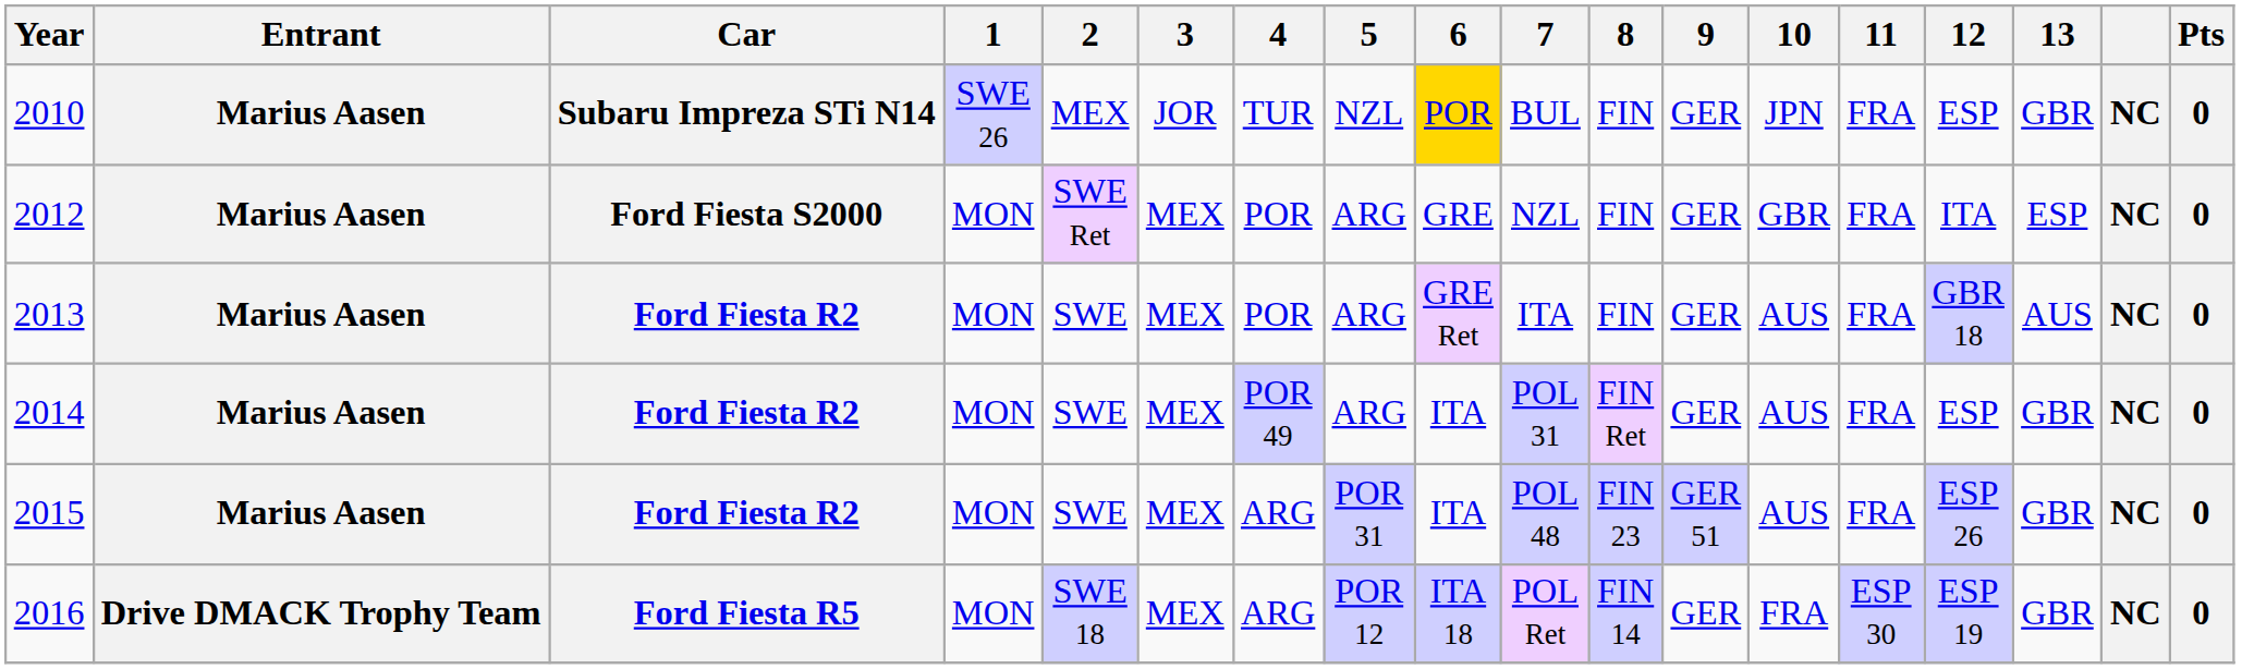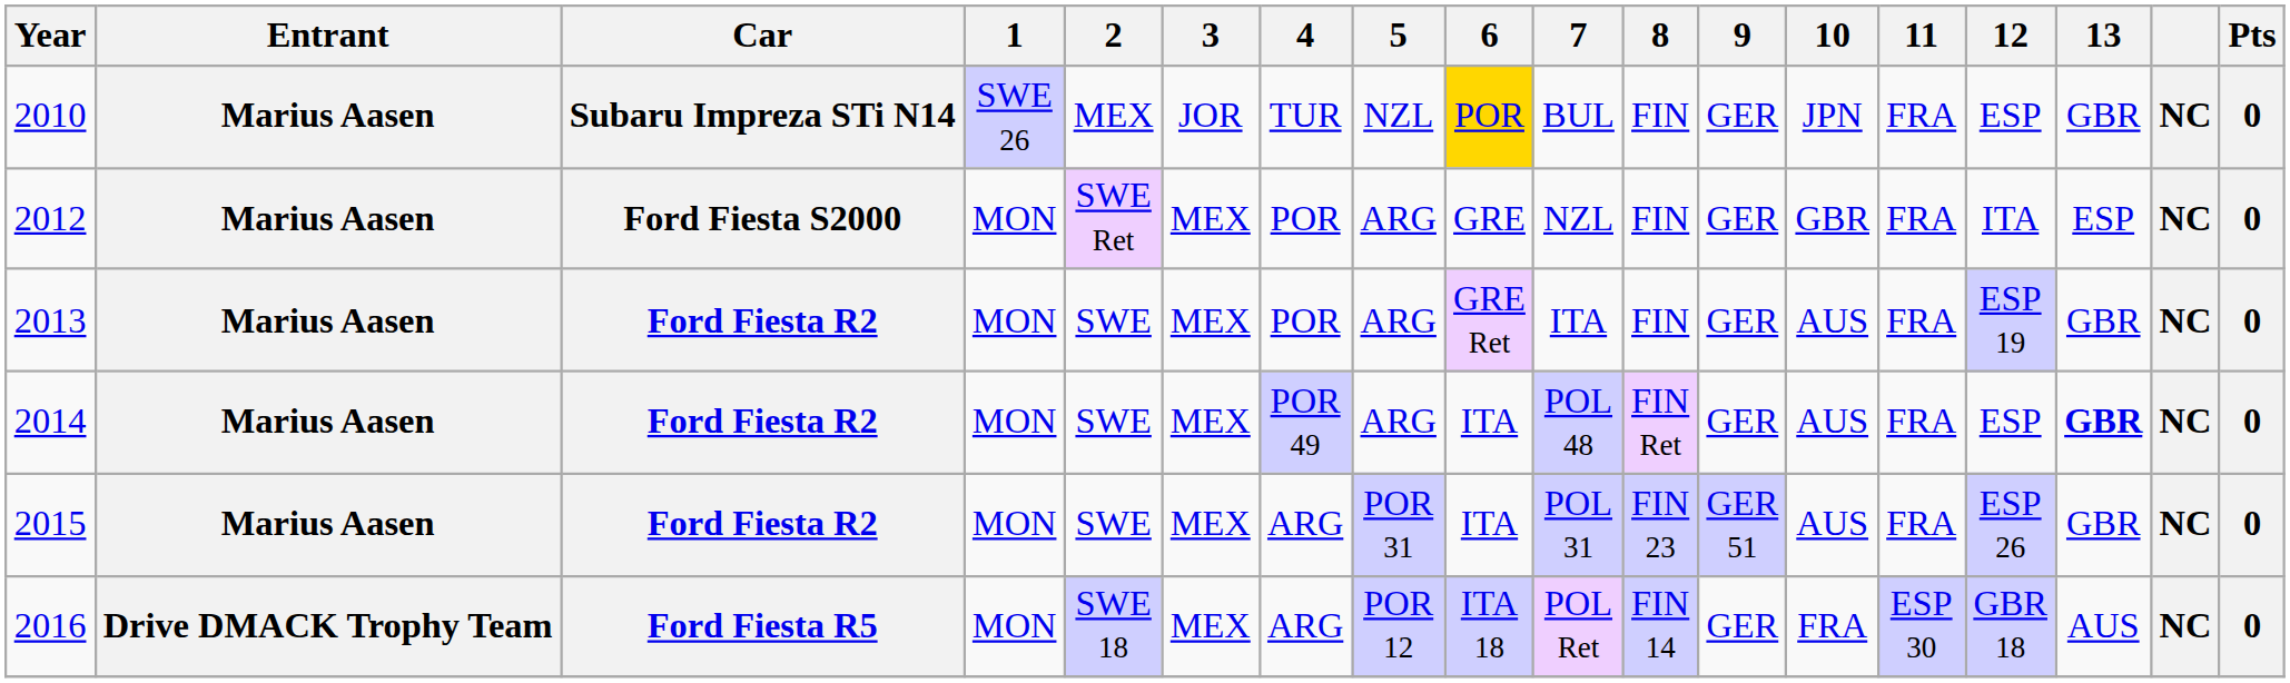 <table class="wikitable" border="1" style="text-align:center; font-size:90%;">
 <tr>
 <th>Year</th>
 <th>Entrant</th>
 <th>Car</th>
 <th>1</th>
 <th>2</th>
 <th>3</th>
 <th>4</th>
 <th>5</th>
 <th>6</th>
 <th>7</th>
 <th>8</th>
 <th>9</th>
 <th>10</th>
 <th>11</th>
 <th>12</th>
 <th>13</th>
 <th></th>
 <th>Pts</th>
 </tr>
 <tr>
 <td><a href='#'>2010</a></td>
 <th>Marius Aasen</th>
 <th>Subaru Impreza STi N14</th>
 <td style="background:#CFCFFF;"><a href='#'>SWE</a><br><small>26</small></td>
 <td><a href='#'>MEX</a></td>
 <td><a href='#'>JOR</a></td>
 <td><a href='#'>TUR</a></td>
 <td><a href='#'>NZL</a></td>
 <td style="background: gold;"><a href='#'>POR</a></td>
 <td><a href='#'>BUL</a></td>
 <td><a href='#'>FIN</a></td>
 <td><a href='#'>GER</a></td>
 <td><a href='#'>JPN</a></td>
 <td><a href='#'>FRA</a></td>
 <td><a href='#'>ESP</a></td>
 <td><a href='#'>GBR</a></td>
 <th>NC</th>
 <th>0</th>
 </tr>
 <tr>
 <td><a href='#'>2012</a></td>
 <th>Marius Aasen</th>
 <th>Ford Fiesta S2000</th>
 <td><a href='#'>MON</a></td>
 <td style="background:#EFCFFF;"><a href='#'>SWE</a><br><small>Ret</small></td>
 <td><a href='#'>MEX</a></td>
 <td><a href='#'>POR</a></td>
 <td><a href='#'>ARG</a></td>
 <td><a href='#'>GRE</a></td>
 <td><a href='#'>NZL</a></td>
 <td><a href='#'>FIN</a></td>
 <td><a href='#'>GER</a></td>
 <td><a href='#'>GBR</a></td>
 <td><a href='#'>FRA</a></td>
 <td><a href='#'>ITA</a></td>
 <td><a href='#'>ESP</a></td>
 <th>NC</th>
 <th>0</th>
 </tr>
 <tr>
 <td><a href='#'>2013</a></td>
 <th>Marius Aasen</th>
 <th><a href='#'>Ford Fiesta R2</a></th>
 <td><a href='#'>MON</a></td>
 <td><a href='#'>SWE</a></td>
 <td><a href='#'>MEX</a></td>
 <td><a href='#'>POR</a></td>
 <td><a href='#'>ARG</a></td>
 <td style="background:#EFCFFF;"><a href='#'>GRE</a><br><small>Ret</small></td>
 <td><a href='#'>ITA</a></td>
 <td><a href='#'>FIN</a></td>
 <td><a href='#'>GER</a></td>
 <td><a href='#'>AUS</a></td>
 <td><a href='#'>FRA</a></td>
-<td style="background:#CFCFFF;"><a href='#'>GBR</a><br><small>18</small></td>
-<td><a href='#'>AUS</a></td>
+<td style="background:#CFCFFF;"><a href='#'>ESP</a><br><small>19</small></td>
+<td><a href='#'>GBR</a></td>
 <th>NC</th>
 <th>0</th>
 </tr>
 <tr>
 <td><a href='#'>2014</a></td>
 <th>Marius Aasen</th>
 <th><a href='#'>Ford Fiesta R2</a></th>
 <td><a href='#'>MON</a></td>
 <td><a href='#'>SWE</a></td>
 <td><a href='#'>MEX</a></td>
 <td style="background:#CFCFFF;"><a href='#'>POR</a><br><small>49</small></td>
 <td><a href='#'>ARG</a></td>
 <td><a href='#'>ITA</a></td>
-<td style="background:#CFCFFF;"><a href='#'>POL</a><br><small>31</small></td>
+<td style="background:#CFCFFF;"><a href='#'>POL</a><br><small>48</small></td>
 <td style="background:#EFCFFF;"><a href='#'>FIN</a><br><small>Ret</small></td>
 <td><a href='#'>GER</a></td>
 <td><a href='#'>AUS</a></td>
 <td><a href='#'>FRA</a></td>
 <td><a href='#'>ESP</a></td>
-<td><a href='#'>GBR</a></td>
+<td><strong><a href='#'>GBR</a></strong></td>
 <th>NC</th>
 <th>0</th>
 </tr>
 <tr>
 <td><a href='#'>2015</a></td>
 <th>Marius Aasen</th>
 <th><a href='#'>Ford Fiesta R2</a></th>
 <td><a href='#'>MON</a></td>
 <td><a href='#'>SWE</a></td>
 <td><a href='#'>MEX</a></td>
 <td><a href='#'>ARG</a></td>
 <td style="background:#CFCFFF;"><a href='#'>POR</a><br><small>31</small></td>
 <td><a href='#'>ITA</a></td>
-<td style="background:#CFCFFF;"><a href='#'>POL</a><br><small>48</small></td>
+<td style="background:#CFCFFF;"><a href='#'>POL</a><br><small>31</small></td>
 <td style="background:#CFCFFF;"><a href='#'>FIN</a><br><small>23</small></td>
 <td style="background:#CFCFFF;"><a href='#'>GER</a><br><small>51</small></td>
 <td><a href='#'>AUS</a></td>
 <td><a href='#'>FRA</a></td>
 <td style="background:#CFCFFF;"><a href='#'>ESP</a><br><small>26</small></td>
 <td><a href='#'>GBR</a></td>
 <th>NC</th>
 <th>0</th>
 </tr>
 <tr>
 <td><a href='#'>2016</a></td>
 <th>Drive DMACK Trophy Team</th>
 <th><a href='#'>Ford Fiesta R5</a></th>
 <td><a href='#'>MON</a></td>
 <td style="background:#CFCFFF;"><a href='#'>SWE</a><br><small>18</small></td>
 <td><a href='#'>MEX</a></td>
 <td><a href='#'>ARG</a></td>
 <td style="background:#CFCFFF;"><a href='#'>POR</a><br><small>12</small></td>
 <td style="background:#CFCFFF;"><a href='#'>ITA</a><br><small>18</small></td>
 <td style="background:#EFCFFF;"><a href='#'>POL</a><br><small>Ret</small></td>
 <td style="background:#CFCFFF;"><a href='#'>FIN</a><br><small>14</small></td>
 <td><a href='#'>GER</a></td>
 <td><a href='#'>FRA</a></td>
 <td style="background:#CFCFFF;"><a href='#'>ESP</a><br><small>30</small></td>
-<td style="background:#CFCFFF;"><a href='#'>ESP</a><br><small>19</small></td>
-<td><a href='#'>GBR</a></td>
+<td style="background:#CFCFFF;"><a href='#'>GBR</a><br><small>18</small></td>
+<td><a href='#'>AUS</a></td>
 <th>NC</th>
 <th>0</th>
 </tr>
 <tr>
 </tr>
 </table>
